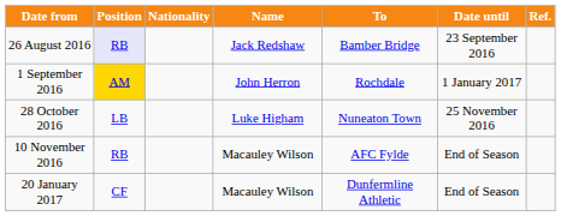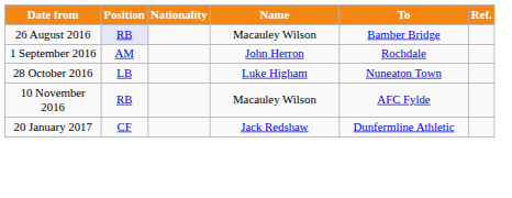 <table class="wikitable"  style="text-align:center; font-size:90%; ">
 <tr>
 <th style="background:#F68712; color:white; width:110px;">Date from</th>
 <th style="background:#F68712; color:white; width:50px;">Position</th>
 <th style="background:#F68712; color:white; width:50px;">Nationality</th>
 <th style="background:#F68712; color:white; width:150px;">Name</th>
 <th style="background:#F68712; color:white; width:150px;">To</th>
-<th style="background:#F68712; color:white; width:110px;">Date until</th>
 <th style="background:#F68712; color:white; width:25px;">Ref.</th>
 </tr>
 <tr>
 <td>26 August 2016</td>
 <td style="background: lavender;"><a href='#'>RB</a></td>
 <td></td>
-<td><a href='#'>Jack Redshaw</a></td>
+<td>Macauley Wilson</td>
 <td><a href='#'>Bamber Bridge</a></td>
-<td>23 September 2016</td>
 <td></td>
 </tr>
 <tr>
 <td>1 September 2016</td>
-<td style="background: gold;"><a href='#'>AM</a></td>
+<td><a href='#'>AM</a></td>
 <td></td>
 <td><a href='#'>John Herron</a></td>
 <td><a href='#'>Rochdale</a></td>
-<td>1 January 2017</td>
 <td></td>
 </tr>
 <tr>
 <td>28 October 2016</td>
 <td><a href='#'>LB</a></td>
 <td></td>
 <td><a href='#'>Luke Higham</a></td>
 <td><a href='#'>Nuneaton Town</a></td>
-<td>25 November 2016</td>
 <td></td>
 </tr>
 <tr>
 <td>10 November 2016</td>
 <td><a href='#'>RB</a></td>
 <td></td>
 <td>Macauley Wilson</td>
 <td><a href='#'>AFC Fylde</a></td>
-<td>End of Season </td>
 <td></td>
 </tr>
 <tr>
 <td>20 January 2017</td>
 <td><a href='#'>CF</a></td>
 <td></td>
-<td>Macauley Wilson</td>
+<td><a href='#'>Jack Redshaw</a></td>
 <td><a href='#'>Dunfermline Athletic</a></td>
-<td>End of Season</td>
 <td></td>
 </tr>
 </table>
